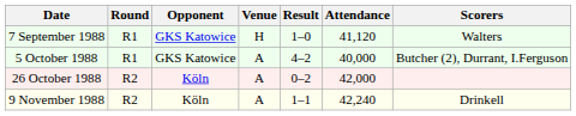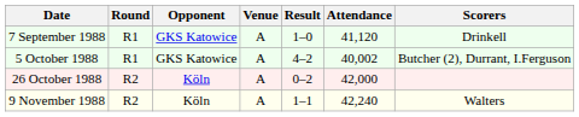 <table class="wikitable sortable" style="font-size:100%; text-align:center">
 <tr>
 <th>Date</th>
 <th>Round</th>
 <th>Opponent</th>
 <th>Venue</th>
 <th>Result</th>
 <th>Attendance</th>
 <th>Scorers</th>
 </tr>
 <tr bgcolor = "#EEFFEE">
 <td>7 September 1988</td>
 <td>R1</td>
 <td> <a href='#'>GKS Katowice</a></td>
-<td>H</td>
+<td>A</td>
 <td>1–0</td>
 <td>41,120</td>
-<td>Walters</td>
+<td>Drinkell</td>
 </tr>
 <tr bgcolor = "#EEFFEE">
 <td>5 October 1988</td>
 <td>R1</td>
 <td> GKS Katowice</td>
 <td>A</td>
 <td>4–2</td>
-<td>40,000</td>
+<td>40,002</td>
 <td>Butcher (2), Durrant, I.Ferguson</td>
 </tr>
 <tr bgcolor = "#FFEEEE">
 <td>26 October 1988</td>
 <td>R2</td>
 <td> <a href='#'>Köln</a></td>
 <td>A</td>
 <td>0–2</td>
 <td>42,000</td>
 <td></td>
 </tr>
 <tr bgcolor = "#FFFFEE">
 <td>9 November 1988</td>
 <td>R2</td>
 <td> Köln</td>
 <td>A</td>
 <td>1–1</td>
 <td>42,240</td>
-<td>Drinkell</td>
+<td>Walters</td>
 </tr>
 </table>
